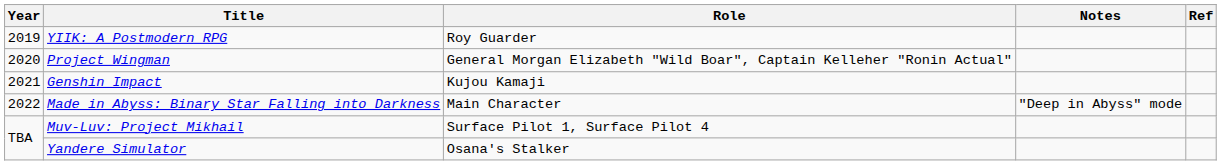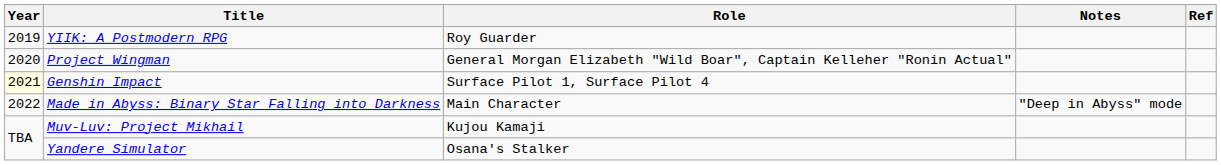 <table class="wikitable">
 <tr>
 <th>Year</th>
 <th>Title</th>
 <th>Role</th>
 <th>Notes</th>
 <th>Ref</th>
 </tr>
 <tr>
 <td>2019</td>
 <td><em><a href='#'>YIIK: A Postmodern RPG</a></em></td>
 <td>Roy Guarder</td>
 <td></td>
 <td></td>
 </tr>
 <tr>
 <td>2020</td>
 <td><em><a href='#'>Project Wingman</a></em></td>
 <td>General Morgan Elizabeth "Wild Boar", Captain Kelleher "Ronin Actual"</td>
 <td></td>
 <td></td>
 </tr>
 <tr>
-<td>2021</td>
+<td style="background: lightyellow;">2021</td>
 <td><em><a href='#'>Genshin Impact</a></em></td>
-<td>Kujou Kamaji</td>
+<td>Surface Pilot 1, Surface Pilot 4</td>
 <td></td>
 <td></td>
 </tr>
 <tr>
 <td>2022</td>
 <td><em><a href='#'>Made in Abyss: Binary Star Falling into Darkness</a></em></td>
 <td>Main Character</td>
 <td>"Deep in Abyss" mode</td>
 <td></td>
 </tr>
 <tr>
 <td rowspan="2">TBA</td>
 <td><em><a href='#'>Muv-Luv: Project Mikhail</a></em></td>
-<td>Surface Pilot 1, Surface Pilot 4</td>
+<td>Kujou Kamaji</td>
 <td></td>
 <td></td>
 </tr>
 <tr>
 <td><em><a href='#'>Yandere Simulator</a></em></td>
 <td>Osana's Stalker</td>
 <td></td>
 <td></td>
 </tr>
 </table>
